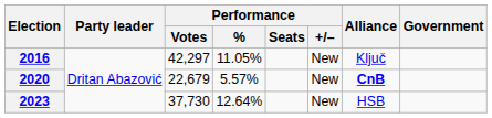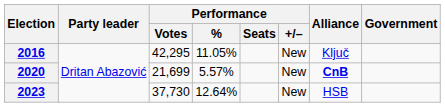 <table class=wikitable style="text-align:center">
 <tr>
 <th rowspan="2"><strong>Election</strong></th>
 <th rowspan="2">Party leader</th>
 <th colspan="4" scope="col">Performance</th>
 <th rowspan="2">Alliance</th>
 <th rowspan="2">Government</th>
 </tr>
 <tr>
 <th>Votes</th>
 <th>%</th>
 <th>Seats</th>
 <th>+/–</th>
 </tr>
 <tr>
 <th><a href='#'>2016</a></th>
 <td rowspan=3><a href='#'>Dritan Abazović</a></td>
-<td>42,297</td>
+<td>42,295</td>
 <td>11.05%</td>
 <td></td>
 <td>New</td>
 <td><a href='#'>Ključ</a></td>
 <td></td>
 </tr>
 <tr>
 <th><a href='#'>2020</a></th>
-<td>22,679</td>
+<td>21,699</td>
 <td>5.57%</td>
 <td></td>
 <td>New</td>
 <td><strong><a href='#'>CnB</a></strong></td>
 <td></td>
 </tr>
 <tr>
 <th><a href='#'>2023</a></th>
 <td>37,730</td>
 <td>12.64%</td>
 <td></td>
 <td>New</td>
 <td><a href='#'>HSB</a></td>
 <td></td>
 </tr>
 </table>
